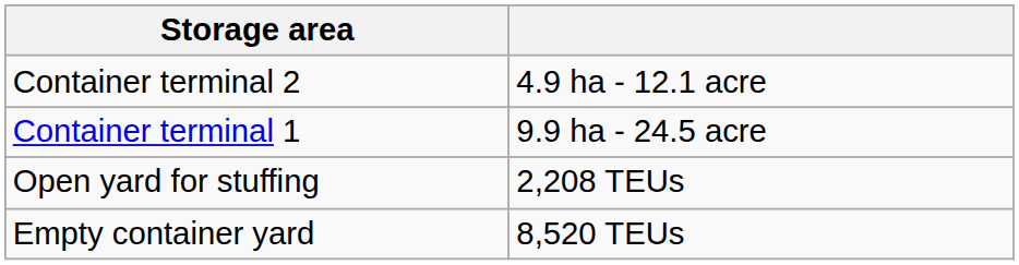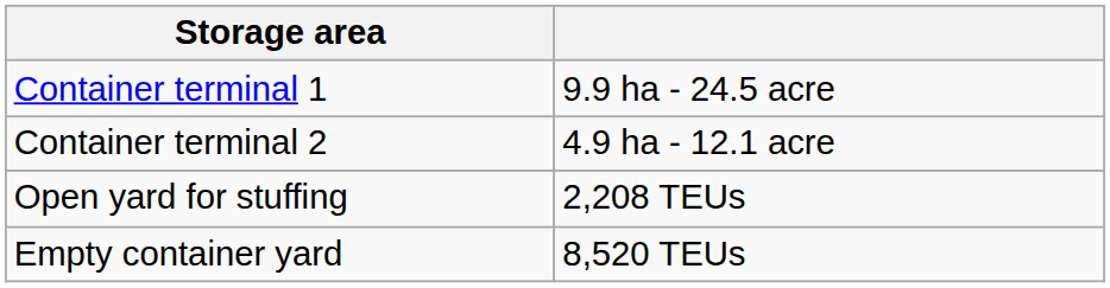 <table class="wikitable" style="width:40%;">
 <tr>
 <th scope="col" style="width:50%;">Storage area</th>
 <th scope="col" style="width:50%;"> </th>
 </tr>
 <tr>
+<td><a href='#'>Container terminal</a> 1</td>
+<td>9.9 ha - 24.5 acre</td>
+</tr>
+<tr>
 <td>Container terminal 2</td>
 <td>4.9 ha - 12.1 acre</td>
-</tr>
-<tr>
-<td><a href='#'>Container terminal</a> 1</td>
-<td>9.9 ha - 24.5 acre</td>
 </tr>
 <tr>
 <td>Open yard for stuffing</td>
 <td>2,208 TEUs</td>
 </tr>
 <tr>
 <td>Empty container yard</td>
 <td>8,520 TEUs</td>
 </tr>
 </table>
